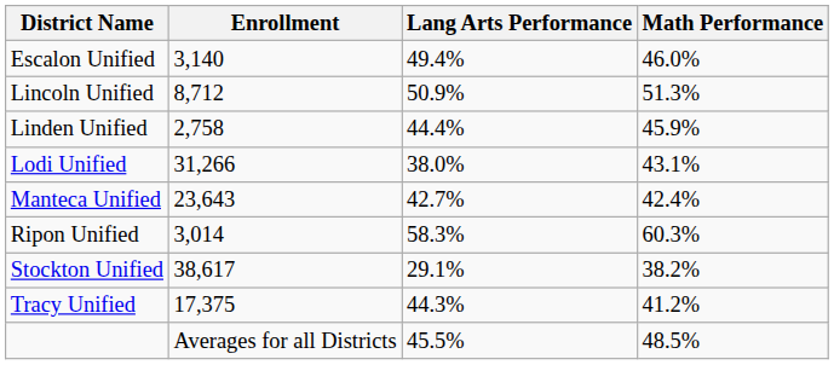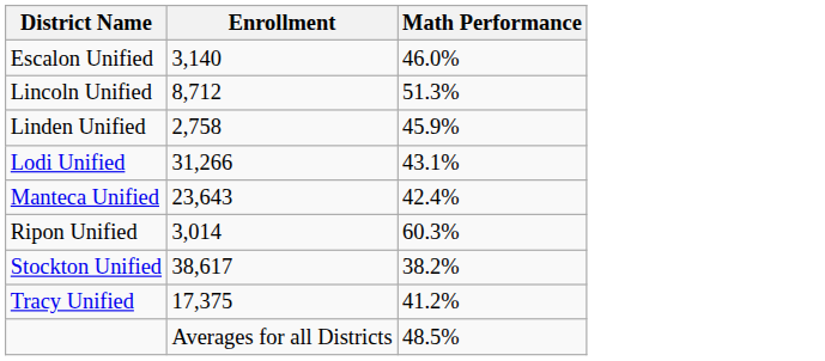 <table class="wikitable">
 <tr>
 <th>District Name</th>
 <th>Enrollment</th>
-<th>Lang Arts Performance</th>
 <th>Math Performance</th>
 </tr>
 <tr>
 <td>Escalon Unified</td>
 <td>3,140</td>
-<td>49.4%</td>
 <td>46.0%</td>
 </tr>
 <tr>
 <td>Lincoln Unified</td>
 <td>8,712</td>
-<td>50.9%</td>
 <td>51.3%</td>
 </tr>
 <tr>
 <td>Linden Unified</td>
 <td>2,758</td>
-<td>44.4%</td>
 <td>45.9%</td>
 </tr>
 <tr>
 <td><a href='#'>Lodi Unified</a></td>
 <td>31,266</td>
-<td>38.0%</td>
 <td>43.1%</td>
 </tr>
 <tr>
 <td><a href='#'>Manteca Unified</a></td>
 <td>23,643</td>
-<td>42.7%</td>
 <td>42.4%</td>
 </tr>
 <tr>
 <td>Ripon Unified</td>
 <td>3,014</td>
-<td>58.3%</td>
 <td>60.3%</td>
 </tr>
 <tr>
 <td><a href='#'>Stockton Unified</a></td>
 <td>38,617</td>
-<td>29.1%</td>
 <td>38.2%</td>
 </tr>
 <tr>
 <td><a href='#'>Tracy Unified</a></td>
 <td>17,375</td>
-<td>44.3%</td>
 <td>41.2%</td>
 </tr>
 <tr>
 <td></td>
 <td>Averages for all Districts</td>
-<td>45.5%</td>
 <td>48.5%</td>
 </tr>
 </table>
